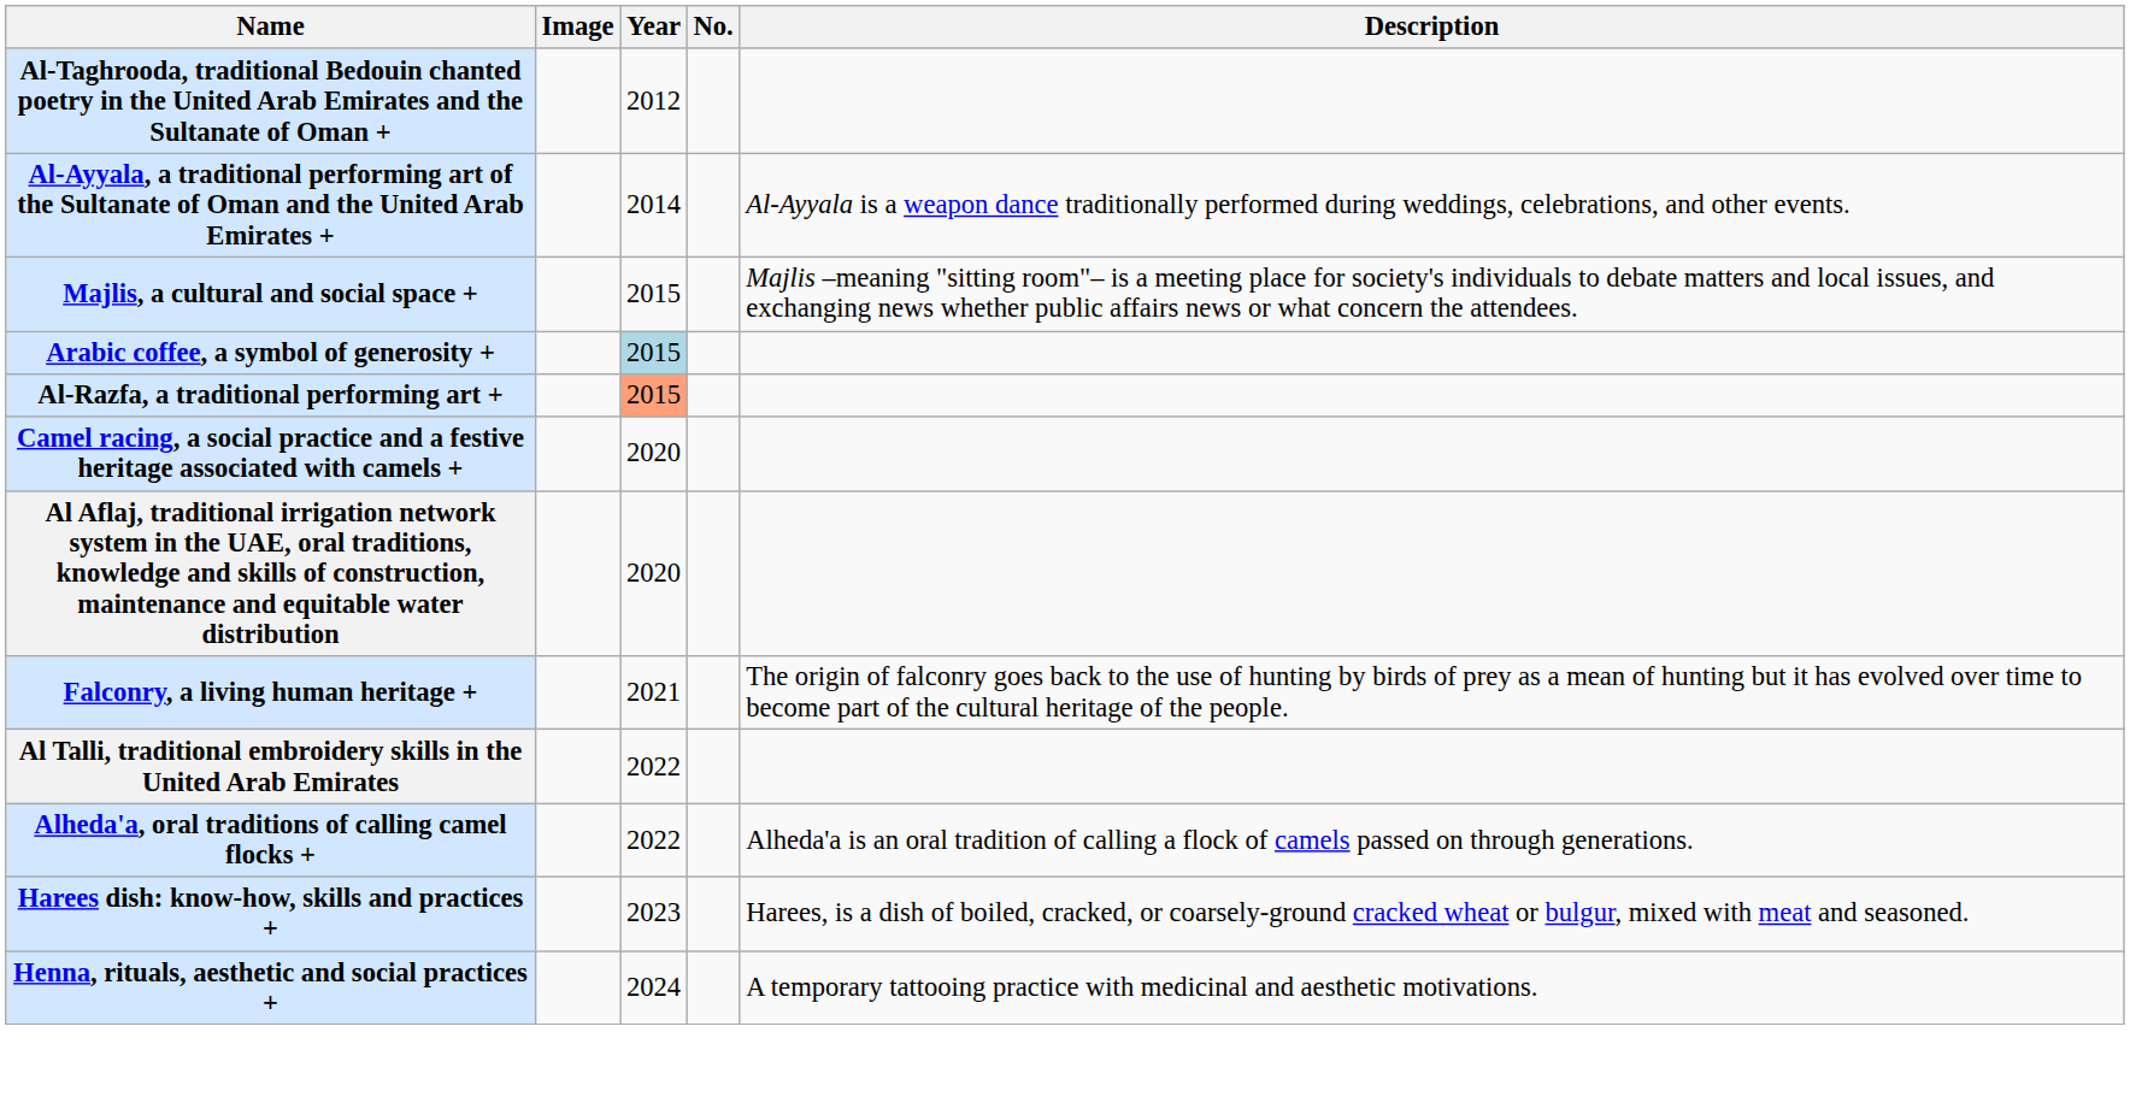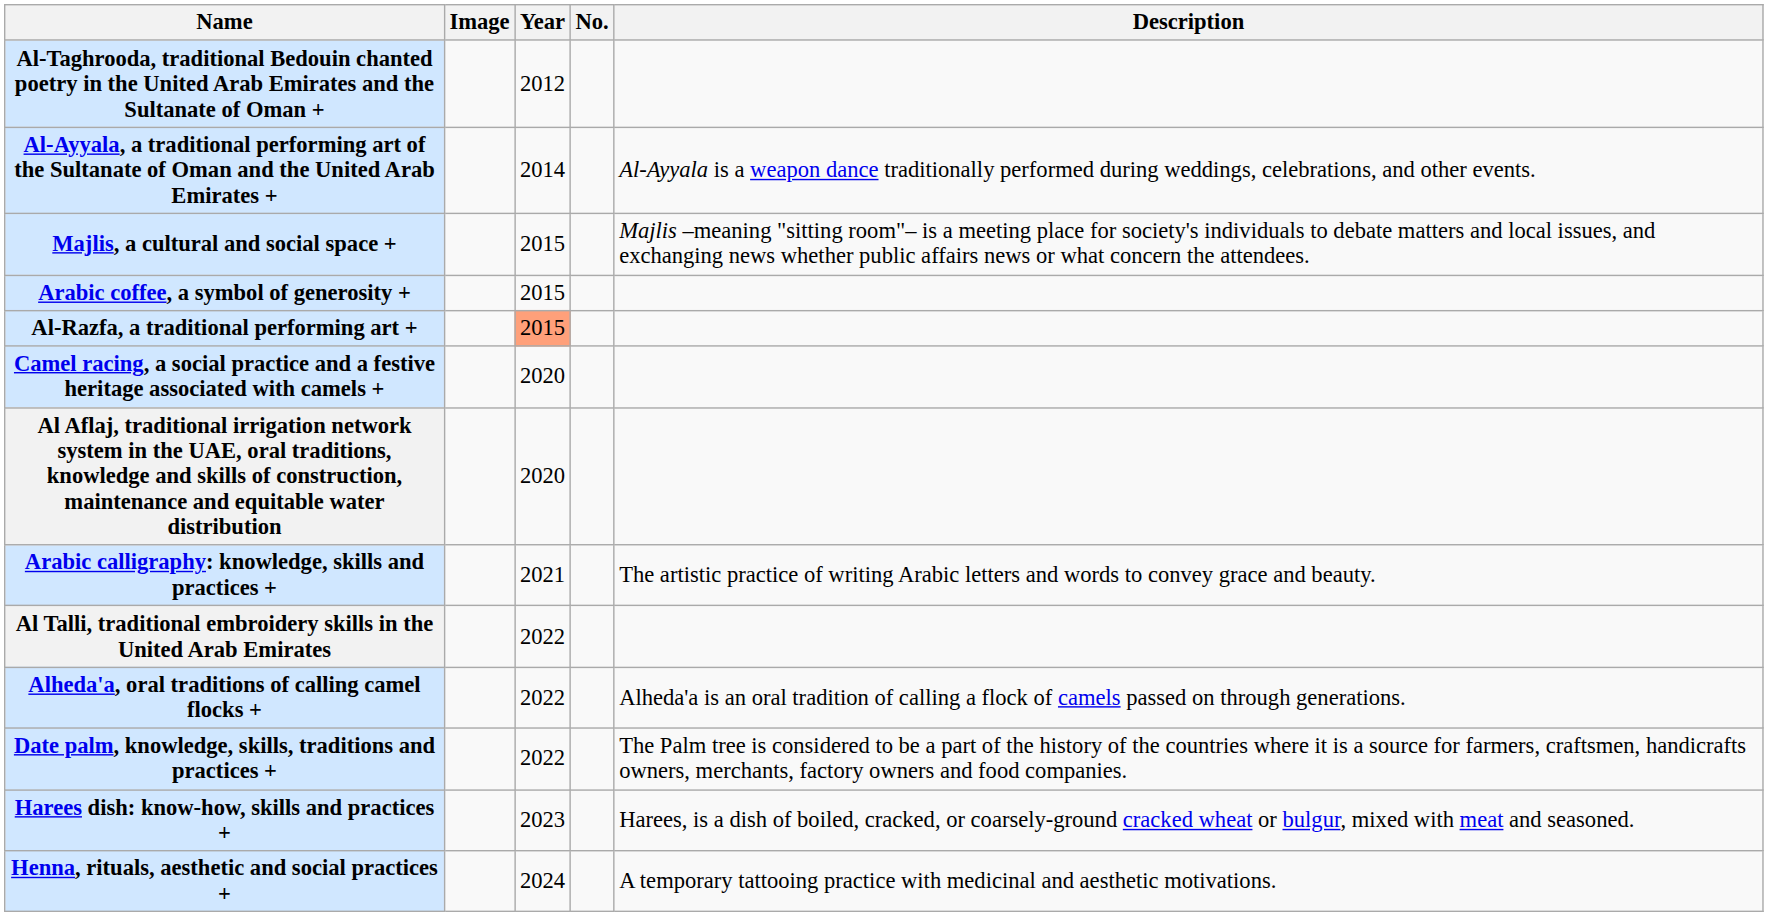 <table class="wikitable sortable plainrowheaders">
 <tr>
 <th style="width:25%">Name</th>
 <th class="unsortable">Image</th>
 <th>Year</th>
 <th>No.</th>
 <th class="unsortable">Description</th>
 </tr>
 <tr>
 <th scope="row" style="background:#D0E7FF;">Al-Taghrooda, traditional Bedouin chanted poetry in the United Arab Emirates and the Sultanate of Oman +</th>
 <td></td>
 <td>2012</td>
 <td></td>
 <td></td>
 </tr>
 <tr>
 <th scope="row" style="background:#D0E7FF;"><a href='#'>Al-Ayyala</a>, a traditional performing art of the Sultanate of Oman and the United Arab Emirates +</th>
 <td></td>
 <td>2014</td>
 <td></td>
 <td><em>Al-Ayyala</em> is a <a href='#'>weapon dance</a> traditionally performed during weddings, celebrations, and other events.</td>
 </tr>
 <tr>
 <th scope="row" style="background:#D0E7FF;"><a href='#'>Majlis</a>, a cultural and social space +</th>
 <td></td>
 <td>2015</td>
 <td></td>
 <td><em>Majlis</em> –meaning "sitting room"– is a meeting place for society's individuals to debate matters and local issues, and exchanging news whether public affairs news or what concern the attendees.</td>
 </tr>
 <tr>
 <th scope="row" style="background:#D0E7FF;"><a href='#'>Arabic coffee</a>, a symbol of generosity +</th>
 <td></td>
-<td style="background: lightblue;">2015</td>
+<td>2015</td>
 <td></td>
 <td></td>
 </tr>
 <tr>
 <th scope="row" style="background:#D0E7FF;">Al-Razfa, a traditional performing art +</th>
 <td></td>
 <td style="background: lightsalmon;">2015</td>
 <td></td>
 <td></td>
 </tr>
 <tr>
 <th scope="row" style="background:#D0E7FF;"><a href='#'>Camel racing</a>, a social practice and a festive heritage associated with camels +</th>
 <td></td>
 <td>2020</td>
 <td></td>
 <td></td>
 </tr>
 <tr>
 <th scope="row">Al Aflaj, traditional irrigation network system in the UAE, oral traditions, knowledge and skills of construction, maintenance and equitable water distribution</th>
 <td></td>
 <td>2020</td>
 <td></td>
 <td></td>
 </tr>
 <tr>
-<th scope="row" style="background:#D0E7FF;"><a href='#'>Falconry</a>, a living human heritage +</th>
+<th scope="row" style="background:#D0E7FF;"><a href='#'>Arabic calligraphy</a>: knowledge, skills and practices +</th>
 <td></td>
 <td>2021</td>
 <td></td>
-<td>The origin of falconry goes back to the use of hunting by birds of prey as a mean of hunting but it has evolved over time to become part of the cultural heritage of the people.</td>
+<td>The artistic practice of writing Arabic letters and words to convey grace and beauty.</td>
 </tr>
 <tr>
 <th scope="row">Al Talli, traditional embroidery skills in the United Arab Emirates</th>
 <td></td>
 <td>2022</td>
 <td></td>
 <td></td>
 </tr>
 <tr>
 <th scope="row" style="background:#D0E7FF;"><a href='#'>Alheda'a</a>, oral traditions of calling camel flocks +</th>
 <td></td>
 <td>2022</td>
 <td></td>
 <td>Alheda'a is an oral tradition of calling a flock of <a href='#'>camels</a> passed on through generations.</td>
 </tr>
 <tr>
+<th scope="row" style="background:#D0E7FF;"><a href='#'>Date palm</a>, knowledge, skills, traditions and practices +</th>
+<td></td>
+<td>2022</td>
+<td></td>
+<td>The Palm tree is considered to be a part of the history of the countries where it is a source for farmers, craftsmen, handicrafts owners, merchants, factory owners and food companies.</td>
+</tr>
+<tr>
 <th scope="row" style="background:#D0E7FF;"><a href='#'>Harees</a> dish: know-how, skills and practices +</th>
 <td></td>
 <td>2023</td>
 <td></td>
 <td>Harees, is a dish of boiled, cracked, or coarsely-ground <a href='#'>cracked wheat</a> or <a href='#'>bulgur</a>, mixed with <a href='#'>meat</a> and seasoned.</td>
 </tr>
 <tr>
 <th scope="row" style="background:#D0E7FF;"><a href='#'>Henna</a>, rituals, aesthetic and social practices +</th>
 <td></td>
 <td>2024</td>
 <td></td>
 <td>A temporary tattooing practice with medicinal and aesthetic motivations.</td>
 </tr>
 </table>
